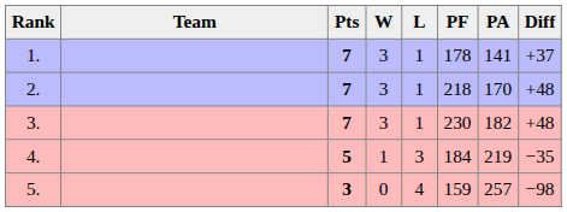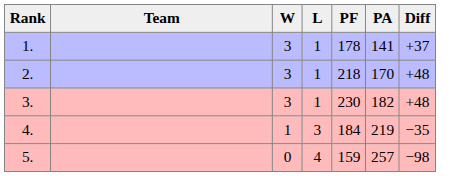 <table style=border-collapse:collapse border=1 cellspacing=0 cellpadding=5>
 <tr align=center bgcolor=#efefef>
 <th width=20>Rank</th>
 <th width=220>Team</th>
-<th width=20>Pts</th>
 <th width=20>W</th>
 <th width=20>L</th>
 <th width=20>PF</th>
 <th width=20>PA</th>
 <th width=20>Diff</th>
 </tr>
 <tr align=center bgcolor="#BBBBFF">
 <td>1.</td>
 <td align=left></td>
-<td><strong>7</strong></td>
 <td>3</td>
 <td>1</td>
 <td>178</td>
 <td>141</td>
 <td>+37</td>
 </tr>
 <tr align=center bgcolor="#BBBBFF">
 <td>2.</td>
 <td align=left></td>
-<td><strong>7</strong></td>
 <td>3</td>
 <td>1</td>
 <td>218</td>
 <td>170</td>
 <td>+48</td>
 </tr>
 <tr align=center bgcolor="#ffbbbb">
 <td>3.</td>
 <td align=left></td>
-<td><strong>7</strong></td>
 <td>3</td>
 <td>1</td>
 <td>230</td>
 <td>182</td>
 <td>+48</td>
 </tr>
 <tr align=center bgcolor="#ffbbbb">
 <td>4.</td>
 <td align=left></td>
-<td><strong>5</strong></td>
 <td>1</td>
 <td>3</td>
 <td>184</td>
 <td>219</td>
 <td>−35</td>
 </tr>
 <tr align=center bgcolor="#ffbbbb">
 <td>5.</td>
 <td align=left></td>
-<td><strong>3</strong></td>
 <td>0</td>
 <td>4</td>
 <td>159</td>
 <td>257</td>
 <td>−98</td>
 </tr>
 </table>
